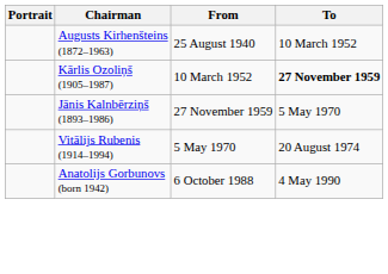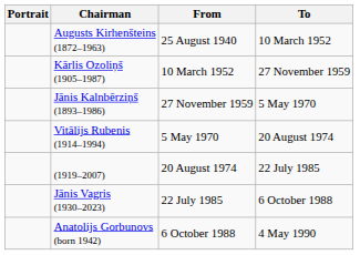 <table class="wikitable">
 <tr>
 <th>Portrait</th>
 <th>Chairman</th>
 <th>From</th>
 <th>To</th>
 </tr>
 <tr>
 <td></td>
 <td><a href='#'>Augusts Kirhenšteins</a><br><small>(1872–1963)</small></td>
 <td>25 August 1940</td>
 <td>10 March 1952</td>
 </tr>
 <tr>
 <td></td>
 <td><a href='#'>Kārlis Ozoliņš</a><br><small>(1905–1987)</small></td>
 <td>10 March 1952</td>
-<td><strong>27 November 1959</strong></td>
+<td>27 November 1959</td>
 </tr>
 <tr>
 <td></td>
 <td><a href='#'>Jānis Kalnbērziņš</a><br><small>(1893–1986)</small></td>
 <td>27 November 1959</td>
 <td>5 May 1970</td>
 </tr>
 <tr>
 <td></td>
 <td><a href='#'>Vitālijs Rubenis</a><br><small>(1914–1994)</small></td>
 <td>5 May 1970</td>
 <td>20 August 1974</td>
 </tr>
 <tr>
 <td></td>
+<td><br><small>(1919–2007)</small></td>
+<td>20 August 1974</td>
+<td>22 July 1985</td>
+</tr>
+<tr>
+<td></td>
+<td><a href='#'>Jānis Vagris</a><br><small>(1930–2023)</small></td>
+<td>22 July 1985</td>
+<td>6 October 1988</td>
+</tr>
+<tr>
+<td></td>
 <td><a href='#'>Anatolijs Gorbunovs</a><br><small>(born 1942)</small></td>
 <td>6 October 1988</td>
 <td>4 May 1990</td>
 </tr>
 </table>
